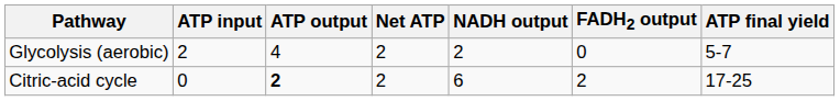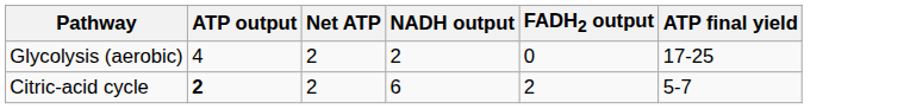 <table class="wikitable">
 <tr>
 <th>Pathway</th>
-<th>ATP input</th>
 <th>ATP output</th>
 <th>Net ATP</th>
 <th>NADH output</th>
 <th>FADH<sub>2</sub> output</th>
 <th>ATP final yield</th>
 </tr>
 <tr>
 <td>Glycolysis (aerobic)</td>
-<td>2</td>
 <td>4</td>
 <td>2</td>
 <td>2</td>
 <td>0</td>
-<td>5-7</td>
+<td>17-25</td>
 </tr>
 <tr>
 <td>Citric-acid cycle</td>
-<td>0</td>
 <td><strong>2</strong></td>
 <td>2</td>
 <td>6</td>
 <td>2</td>
-<td>17-25</td>
+<td>5-7</td>
 </tr>
 </table>
